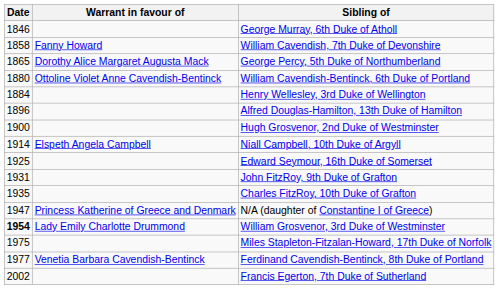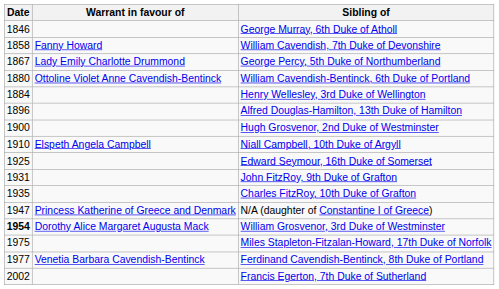 <table class="wikitable">
 <tr>
 <th>Date</th>
 <th>Warrant in favour of</th>
 <th>Sibling of</th>
 </tr>
 <tr>
 <td>1846</td>
 <td></td>
 <td><a href='#'>George Murray, 6th Duke of Atholl</a></td>
 </tr>
 <tr>
 <td>1858</td>
 <td><a href='#'>Fanny Howard</a></td>
 <td><a href='#'>William Cavendish, 7th Duke of Devonshire</a></td>
 </tr>
 <tr>
-<td>1865</td>
-<td><a href='#'>Dorothy Alice Margaret Augusta Mack</a></td>
+<td>1867</td>
+<td><a href='#'>Lady Emily Charlotte Drummond</a></td>
 <td><a href='#'>George Percy, 5th Duke of Northumberland</a></td>
 </tr>
 <tr>
 <td>1880</td>
 <td><a href='#'>Ottoline Violet Anne Cavendish-Bentinck</a></td>
 <td><a href='#'>William Cavendish-Bentinck, 6th Duke of Portland</a></td>
 </tr>
 <tr>
 <td>1884</td>
 <td></td>
 <td><a href='#'>Henry Wellesley, 3rd Duke of Wellington</a></td>
 </tr>
 <tr>
 <td>1896</td>
 <td></td>
 <td><a href='#'>Alfred Douglas-Hamilton, 13th Duke of Hamilton</a></td>
 </tr>
 <tr>
 <td>1900</td>
 <td></td>
 <td><a href='#'>Hugh Grosvenor, 2nd Duke of Westminster</a></td>
 </tr>
 <tr>
-<td>1914</td>
+<td>1910</td>
 <td><a href='#'>Elspeth Angela Campbell</a></td>
 <td><a href='#'>Niall Campbell, 10th Duke of Argyll</a></td>
 </tr>
 <tr>
 <td>1925</td>
 <td></td>
 <td><a href='#'>Edward Seymour, 16th Duke of Somerset</a></td>
 </tr>
 <tr>
 <td>1931</td>
 <td></td>
 <td><a href='#'>John FitzRoy, 9th Duke of Grafton</a></td>
 </tr>
 <tr>
 <td>1935</td>
 <td></td>
 <td><a href='#'>Charles FitzRoy, 10th Duke of Grafton</a></td>
 </tr>
 <tr>
 <td>1947</td>
 <td><a href='#'>Princess Katherine of Greece and Denmark</a></td>
 <td>N/A (daughter of <a href='#'>Constantine I of Greece</a>)</td>
 </tr>
 <tr>
 <td><strong>1954</strong></td>
-<td><a href='#'>Lady Emily Charlotte Drummond</a></td>
+<td><a href='#'>Dorothy Alice Margaret Augusta Mack</a></td>
 <td><a href='#'>William Grosvenor, 3rd Duke of Westminster</a></td>
 </tr>
 <tr>
 <td>1975</td>
 <td></td>
 <td><a href='#'>Miles Stapleton-Fitzalan-Howard, 17th Duke of Norfolk</a></td>
 </tr>
 <tr>
 <td>1977</td>
 <td><a href='#'>Venetia Barbara Cavendish-Bentinck</a></td>
 <td><a href='#'>Ferdinand Cavendish-Bentinck, 8th Duke of Portland</a></td>
 </tr>
 <tr>
 <td>2002</td>
 <td></td>
 <td><a href='#'>Francis Egerton, 7th Duke of Sutherland</a></td>
 </tr>
 </table>
